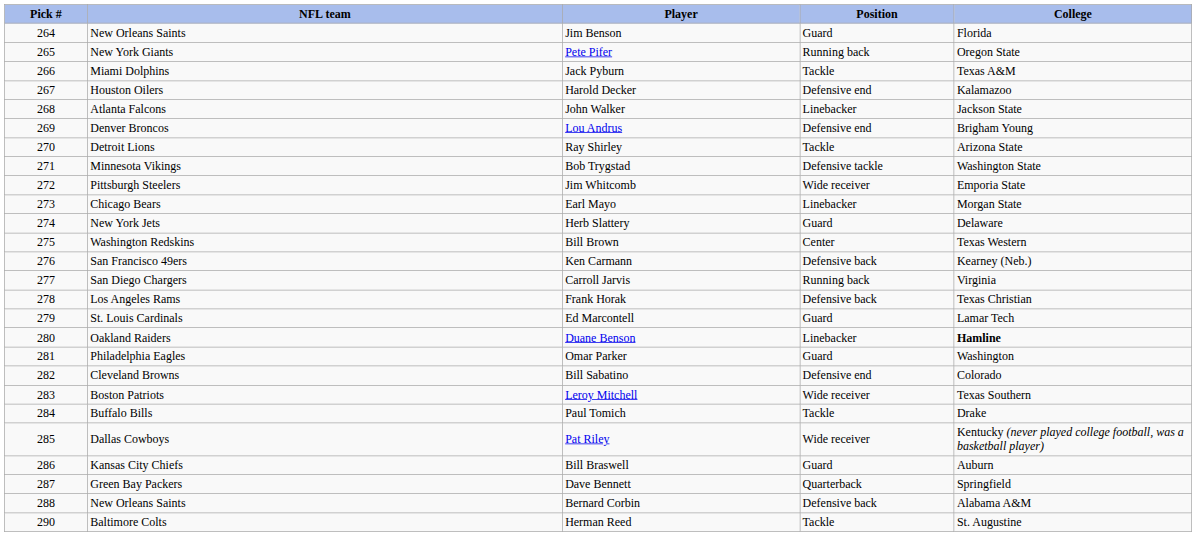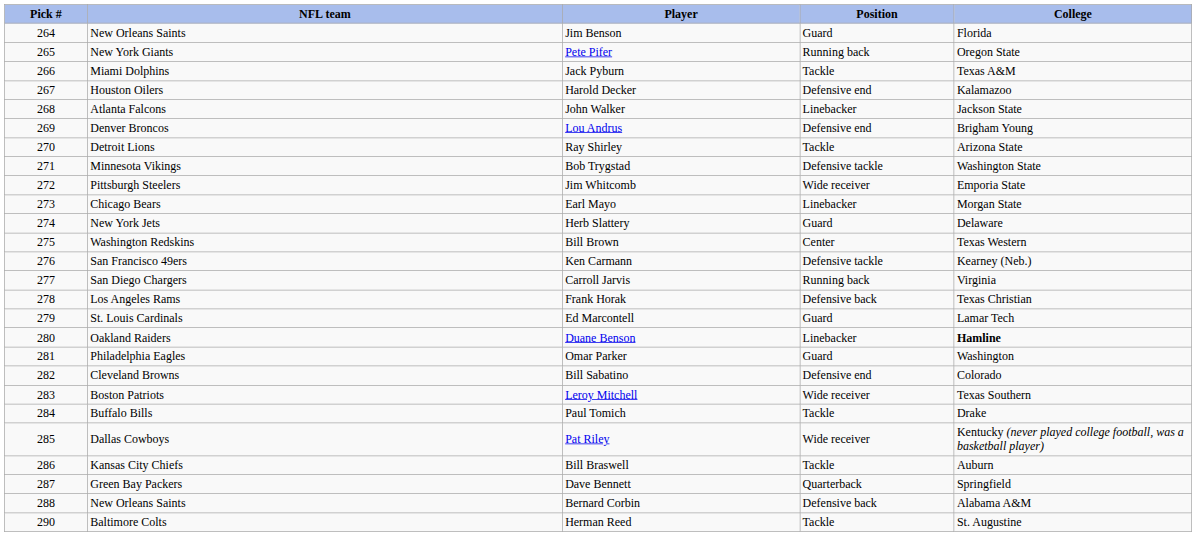 <table class="wikitable sortable sortable" style="width: 100%">
 <tr>
 <th style="background:#A8BDEC;" width=7%>Pick #</th>
 <th width=40% style="background:#A8BDEC;">NFL team</th>
 <th width=20% style="background:#A8BDEC;">Player</th>
 <th width=13% style="background:#A8BDEC;">Position</th>
 <th style="background:#A8BDEC;">College</th>
 </tr>
 <tr>
 <td align=center>264</td>
 <td>New Orleans Saints</td>
 <td>Jim Benson</td>
 <td>Guard</td>
 <td>Florida</td>
 </tr>
 <tr>
 <td align=center>265</td>
 <td>New York Giants</td>
 <td><a href='#'>Pete Pifer</a></td>
 <td>Running back</td>
 <td>Oregon State</td>
 </tr>
 <tr>
 <td align=center>266</td>
 <td>Miami Dolphins</td>
 <td>Jack Pyburn</td>
 <td>Tackle</td>
 <td>Texas A&M</td>
 </tr>
 <tr>
 <td align=center>267</td>
 <td>Houston Oilers</td>
 <td>Harold Decker</td>
 <td>Defensive end</td>
 <td>Kalamazoo</td>
 </tr>
 <tr>
 <td align=center>268</td>
 <td>Atlanta Falcons</td>
 <td>John Walker</td>
 <td>Linebacker</td>
 <td>Jackson State</td>
 </tr>
 <tr>
 <td align=center>269</td>
 <td>Denver Broncos</td>
 <td><a href='#'>Lou Andrus</a></td>
 <td>Defensive end</td>
 <td>Brigham Young</td>
 </tr>
 <tr>
 <td align=center>270</td>
 <td>Detroit Lions</td>
 <td>Ray Shirley</td>
 <td>Tackle</td>
 <td>Arizona State</td>
 </tr>
 <tr>
 <td align=center>271</td>
 <td>Minnesota Vikings</td>
 <td>Bob Trygstad</td>
 <td>Defensive tackle</td>
 <td>Washington State</td>
 </tr>
 <tr>
 <td align=center>272</td>
 <td>Pittsburgh Steelers</td>
 <td>Jim Whitcomb</td>
 <td>Wide receiver</td>
 <td>Emporia State</td>
 </tr>
 <tr>
 <td align=center>273</td>
 <td>Chicago Bears</td>
 <td>Earl Mayo</td>
 <td>Linebacker</td>
 <td>Morgan State</td>
 </tr>
 <tr>
 <td align=center>274</td>
 <td>New York Jets</td>
 <td>Herb Slattery</td>
 <td>Guard</td>
 <td>Delaware</td>
 </tr>
 <tr>
 <td align=center>275</td>
 <td>Washington Redskins</td>
 <td>Bill Brown</td>
 <td>Center</td>
 <td>Texas Western</td>
 </tr>
 <tr>
 <td align=center>276</td>
 <td>San Francisco 49ers</td>
 <td>Ken Carmann</td>
-<td>Defensive back</td>
+<td>Defensive tackle</td>
 <td>Kearney (Neb.)</td>
 </tr>
 <tr>
 <td align=center>277</td>
 <td>San Diego Chargers</td>
 <td>Carroll Jarvis</td>
 <td>Running back</td>
 <td>Virginia</td>
 </tr>
 <tr>
 <td align=center>278</td>
 <td>Los Angeles Rams</td>
 <td>Frank Horak</td>
 <td>Defensive back</td>
 <td>Texas Christian</td>
 </tr>
 <tr>
 <td align=center>279</td>
 <td>St. Louis Cardinals</td>
 <td>Ed Marcontell</td>
 <td>Guard</td>
 <td>Lamar Tech</td>
 </tr>
 <tr>
 <td align=center>280</td>
 <td>Oakland Raiders</td>
 <td><a href='#'>Duane Benson</a></td>
 <td>Linebacker</td>
 <td><strong>Hamline</strong></td>
 </tr>
 <tr>
 <td align=center>281</td>
 <td>Philadelphia Eagles</td>
 <td>Omar Parker</td>
 <td>Guard</td>
 <td>Washington</td>
 </tr>
 <tr>
 <td align=center>282</td>
 <td>Cleveland Browns</td>
 <td>Bill Sabatino</td>
 <td>Defensive end</td>
 <td>Colorado</td>
 </tr>
 <tr>
 <td align=center>283</td>
 <td>Boston Patriots</td>
 <td><a href='#'>Leroy Mitchell</a></td>
 <td>Wide receiver</td>
 <td>Texas Southern</td>
 </tr>
 <tr>
 <td align=center>284</td>
 <td>Buffalo Bills</td>
 <td>Paul Tomich</td>
 <td>Tackle</td>
 <td>Drake</td>
 </tr>
 <tr>
 <td align=center>285</td>
 <td>Dallas Cowboys</td>
 <td><a href='#'>Pat Riley</a></td>
 <td>Wide receiver</td>
 <td>Kentucky <em>(never played college football, was a basketball player)</em></td>
 </tr>
 <tr>
 <td align=center>286</td>
 <td>Kansas City Chiefs</td>
 <td>Bill Braswell</td>
-<td>Guard</td>
+<td>Tackle</td>
 <td>Auburn</td>
 </tr>
 <tr>
 <td align=center>287</td>
 <td>Green Bay Packers</td>
 <td>Dave Bennett</td>
 <td>Quarterback</td>
 <td>Springfield</td>
 </tr>
 <tr>
 <td align=center>288</td>
 <td>New Orleans Saints</td>
 <td>Bernard Corbin</td>
 <td>Defensive back</td>
 <td>Alabama A&M</td>
 </tr>
 <tr>
 <td align=center>290</td>
 <td>Baltimore Colts</td>
 <td>Herman Reed</td>
 <td>Tackle</td>
 <td>St. Augustine</td>
 </tr>
 </table>
